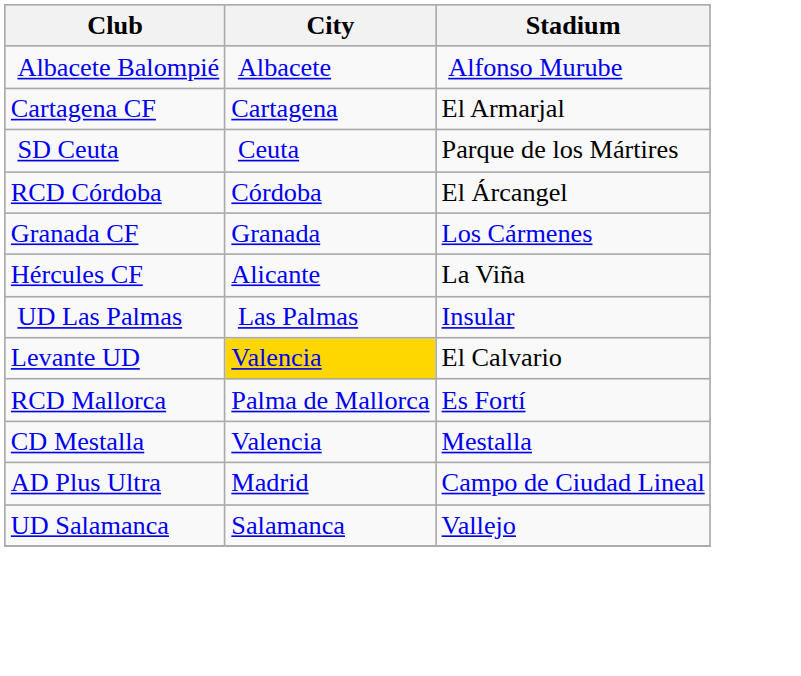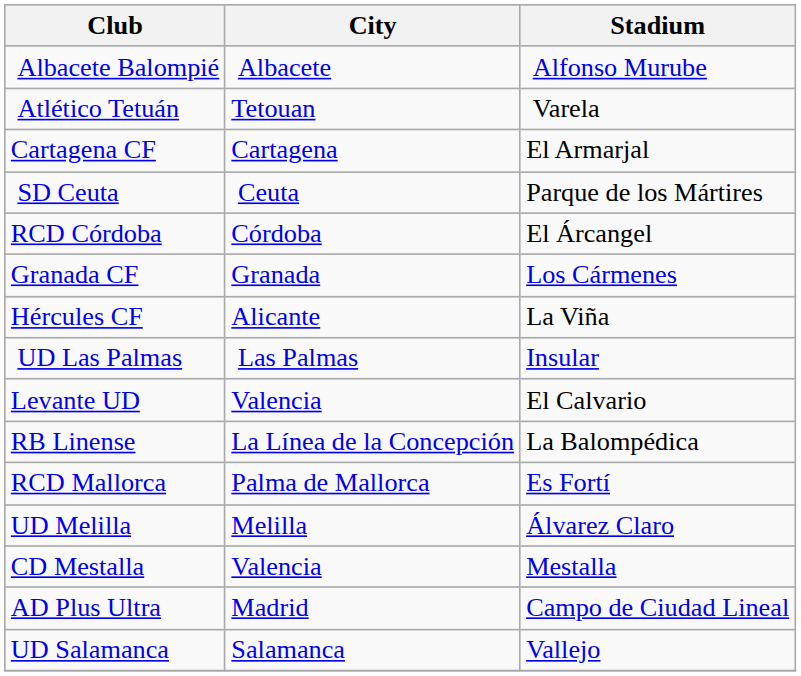 <table class="wikitable sortable" style="text-align: left;">
 <tr>
 <th>Club</th>
 <th>City</th>
 <th>Stadium</th>
 </tr>
 <tr>
 <td> <a href='#'>Albacete Balompié</a></td>
 <td> <a href='#'>Albacete</a></td>
 <td> <a href='#'>Alfonso Murube</a></td>
+</tr>
+<tr>
+<td> <a href='#'>Atlético Tetuán</a></td>
+<td><a href='#'>Tetouan</a></td>
+<td> Varela</td>
 </tr>
 <tr>
 <td><a href='#'>Cartagena CF</a></td>
 <td><a href='#'>Cartagena</a></td>
 <td>El Armarjal</td>
 </tr>
 <tr>
 <td> <a href='#'>SD Ceuta</a></td>
 <td> <a href='#'>Ceuta</a></td>
 <td>Parque de los Mártires</td>
 </tr>
 <tr>
 <td><a href='#'>RCD Córdoba</a></td>
 <td><a href='#'>Córdoba</a></td>
 <td>El Árcangel</td>
 </tr>
 <tr>
 <td><a href='#'>Granada CF</a></td>
 <td><a href='#'>Granada</a></td>
 <td><a href='#'>Los Cármenes</a></td>
 </tr>
 <tr>
 <td><a href='#'>Hércules CF</a></td>
 <td><a href='#'>Alicante</a></td>
 <td>La Viña</td>
 </tr>
 <tr>
 <td> <a href='#'>UD Las Palmas</a></td>
 <td> <a href='#'>Las Palmas</a></td>
 <td><a href='#'>Insular</a></td>
 </tr>
 <tr>
 <td><a href='#'>Levante UD</a></td>
-<td style="background: gold;"><a href='#'>Valencia</a></td>
+<td><a href='#'>Valencia</a></td>
 <td>El Calvario</td>
+</tr>
+<tr>
+<td><a href='#'>RB Linense</a></td>
+<td><a href='#'>La Línea de la Concepción</a></td>
+<td>La Balompédica</td>
 </tr>
 <tr>
 <td><a href='#'>RCD Mallorca</a></td>
 <td><a href='#'>Palma de Mallorca</a></td>
 <td><a href='#'>Es Fortí</a></td>
+</tr>
+<tr>
+<td><a href='#'>UD Melilla</a></td>
+<td><a href='#'>Melilla</a></td>
+<td><a href='#'>Álvarez Claro</a></td>
 </tr>
 <tr>
 <td><a href='#'>CD Mestalla</a></td>
 <td><a href='#'>Valencia</a></td>
 <td><a href='#'>Mestalla</a></td>
 </tr>
 <tr>
 <td><a href='#'>AD Plus Ultra</a></td>
 <td><a href='#'>Madrid</a></td>
 <td><a href='#'>Campo de Ciudad Lineal</a></td>
 </tr>
 <tr>
 <td><a href='#'>UD Salamanca</a></td>
 <td><a href='#'>Salamanca</a></td>
 <td><a href='#'>Vallejo</a></td>
 </tr>
 <tr>
 </tr>
 </table>
